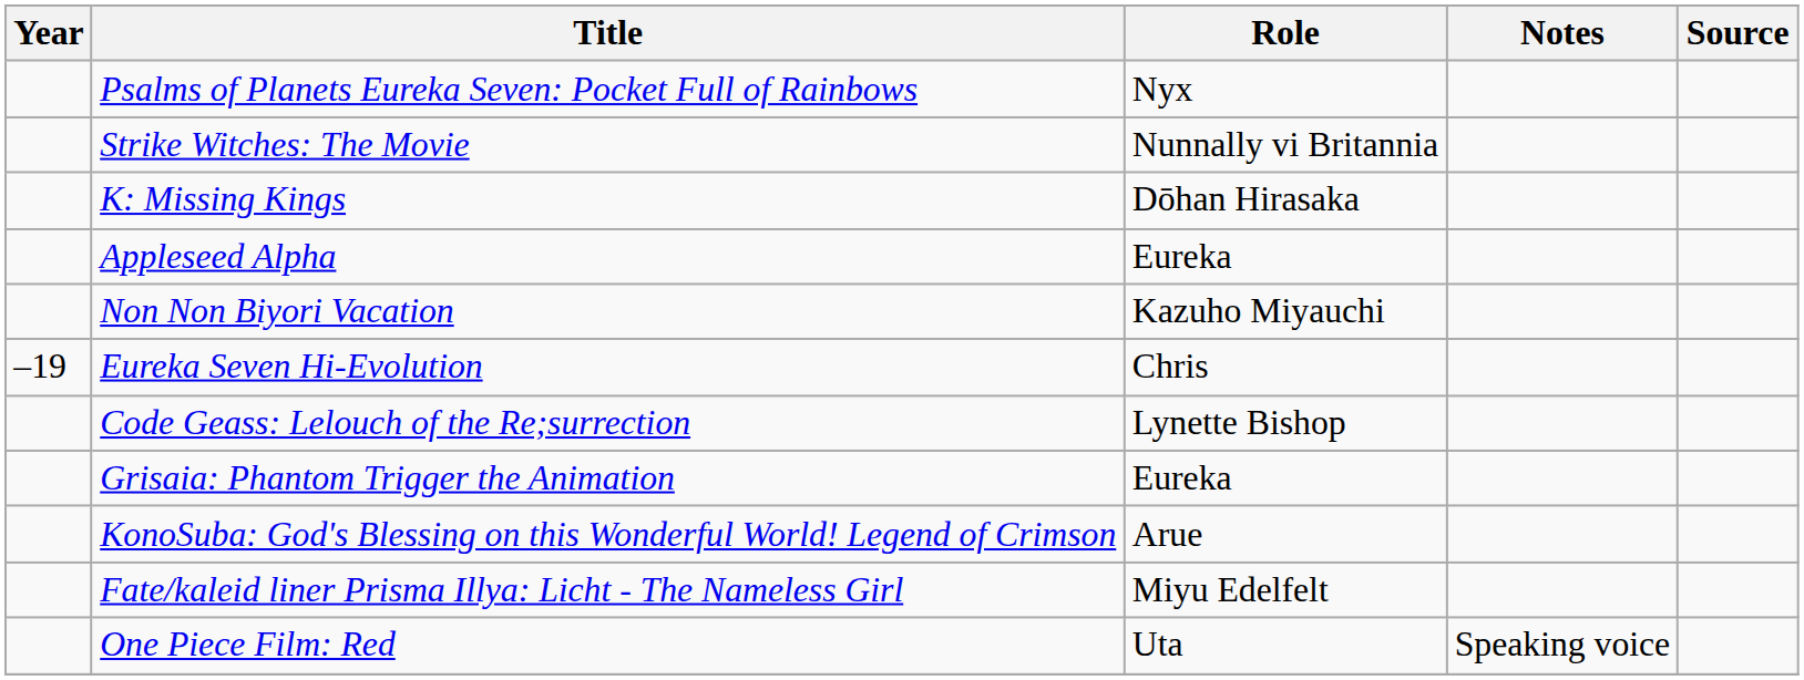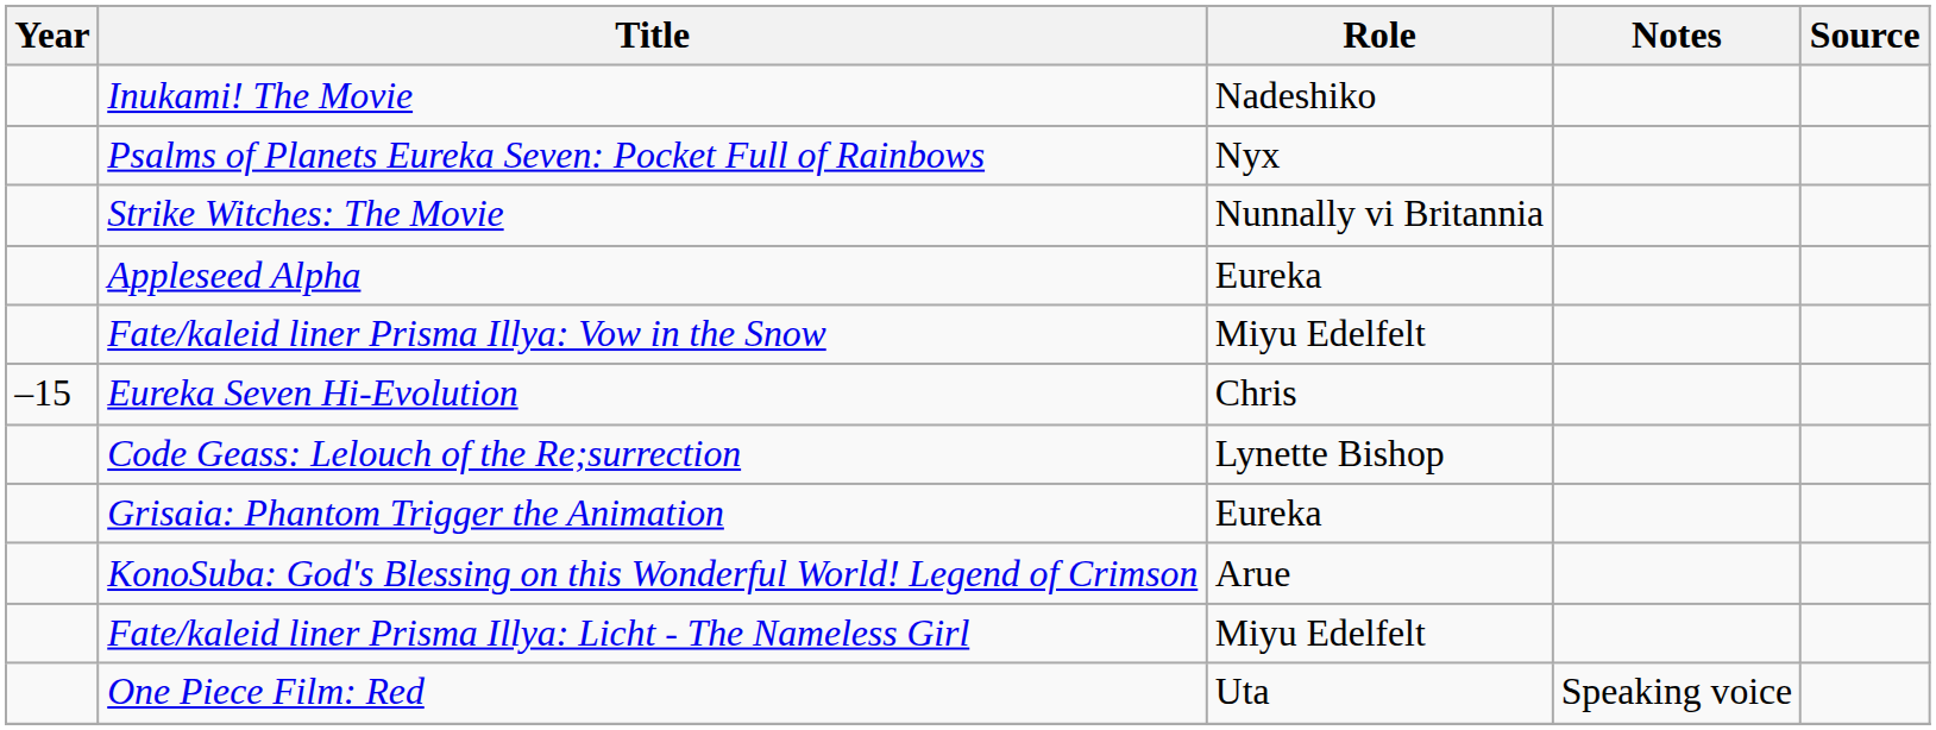 <table class="wikitable sortable plainrowheaders">
 <tr>
 <th>Year</th>
 <th>Title</th>
 <th>Role</th>
 <th class="unsortable">Notes</th>
 <th class="unsortable">Source</th>
+</tr>
+<tr>
+<td></td>
+<td><em><a href='#'>Inukami! The Movie</a> </em></td>
+<td>Nadeshiko</td>
+<td></td>
+<td></td>
 </tr>
 <tr>
 <td></td>
 <td><em><a href='#'>Psalms of Planets Eureka Seven: Pocket Full of Rainbows</a></em></td>
 <td>Nyx</td>
 <td></td>
 <td></td>
 </tr>
 <tr>
 <td></td>
 <td><em><a href='#'>Strike Witches: The Movie</a></em></td>
 <td>Nunnally vi Britannia</td>
 <td></td>
 <td></td>
 </tr>
 <tr>
 <td></td>
-<td><em><a href='#'>K: Missing Kings</a></em></td>
-<td>Dōhan Hirasaka</td>
-<td></td>
-<td></td>
-</tr>
-<tr>
-<td></td>
 <td><em><a href='#'>Appleseed Alpha</a></em></td>
 <td>Eureka</td>
 <td></td>
 <td></td>
 </tr>
 <tr>
 <td></td>
-<td><em><a href='#'>Non Non Biyori Vacation</a></em></td>
-<td>Kazuho Miyauchi</td>
+<td><em><a href='#'>Fate/kaleid liner Prisma Illya: Vow in the Snow</a></em></td>
+<td>Miyu Edelfelt</td>
 <td></td>
 <td></td>
 </tr>
 <tr>
-<td>–19</td>
+<td>–15</td>
 <td><em><a href='#'>Eureka Seven Hi-Evolution</a></em></td>
 <td>Chris</td>
 <td></td>
 <td></td>
 </tr>
 <tr>
 <td></td>
 <td><em><a href='#'>Code Geass: Lelouch of the Re;surrection</a></em></td>
 <td>Lynette Bishop</td>
 <td></td>
 <td></td>
 </tr>
 <tr>
 <td></td>
 <td><em><a href='#'>Grisaia: Phantom Trigger the Animation</a></em></td>
 <td>Eureka</td>
 <td></td>
 <td></td>
 </tr>
 <tr>
 <td></td>
 <td><em><a href='#'>KonoSuba: God's Blessing on this Wonderful World! Legend of Crimson</a></em></td>
 <td>Arue</td>
 <td></td>
 <td></td>
 </tr>
 <tr>
 <td></td>
 <td><em><a href='#'>Fate/kaleid liner Prisma Illya: Licht - The Nameless Girl</a></em></td>
 <td>Miyu Edelfelt</td>
 <td></td>
 <td></td>
 </tr>
 <tr>
 <td></td>
 <td><em><a href='#'>One Piece Film: Red</a></em></td>
 <td>Uta</td>
 <td>Speaking voice</td>
 <td></td>
 </tr>
 <tr>
 </tr>
 </table>
